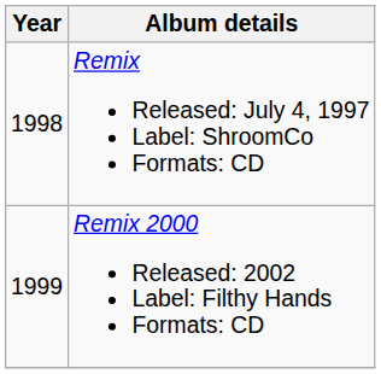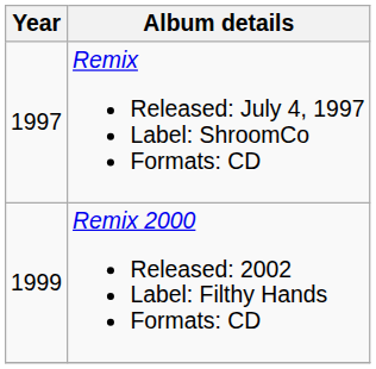 <table class="wikitable" border="1">
 <tr>
 <th>Year</th>
 <th>Album details</th>
 </tr>
 <tr>
-<td align="center">1998</td>
+<td align="center">1997</td>
 <td><em><a href='#'>Remix</a></em><br><ul><li>Released: July 4, 1997</li><li>Label: ShroomCo</li><li>Formats: CD</li></ul></td>
 </tr>
 <tr>
 <td align="center">1999</td>
 <td><em><a href='#'>Remix 2000</a></em><br><ul><li>Released: 2002</li><li>Label: Filthy Hands</li><li>Formats: CD</li></ul></td>
 </tr>
 <tr>
 </tr>
 </table>
